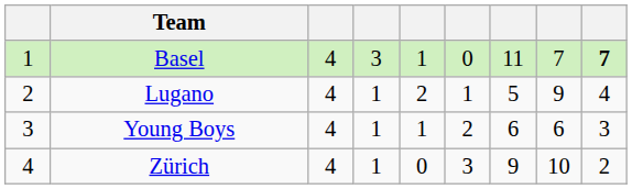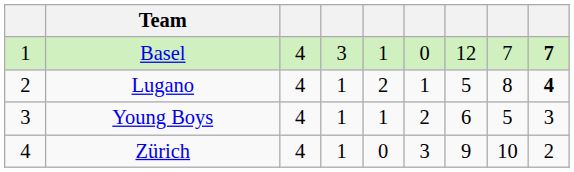 <table class="wikitable" style="text-align: center;">
 <tr>
 <th width="25"></th>
 <th width="175">Team</th>
 <th width="25"></th>
 <th width="25"></th>
 <th width="25"></th>
 <th width="25"></th>
 <th width="25"></th>
 <th width="25"></th>
 <th width="25"></th>
 </tr>
 <tr style="background: #D0F0C0">
 <td>1</td>
 <td><a href='#'>Basel</a></td>
 <td>4</td>
 <td>3</td>
 <td>1</td>
 <td>0</td>
-<td>11</td>
+<td>12</td>
 <td>7</td>
 <td><strong>7</strong></td>
 </tr>
 <tr>
 <td>2</td>
 <td><a href='#'>Lugano</a></td>
 <td>4</td>
 <td>1</td>
 <td>2</td>
 <td>1</td>
 <td>5</td>
-<td>9</td>
-<td>4</td>
+<td>8</td>
+<td><strong>4</strong></td>
 </tr>
 <tr>
 <td>3</td>
 <td><a href='#'>Young Boys</a></td>
 <td>4</td>
 <td>1</td>
 <td>1</td>
 <td>2</td>
 <td>6</td>
-<td>6</td>
+<td>5</td>
 <td>3</td>
 </tr>
 <tr>
 <td>4</td>
 <td><a href='#'>Zürich</a></td>
 <td>4</td>
 <td>1</td>
 <td>0</td>
 <td>3</td>
 <td>9</td>
 <td>10</td>
 <td>2</td>
 </tr>
 </table>
